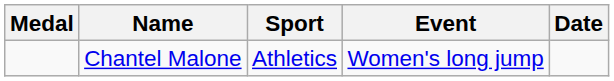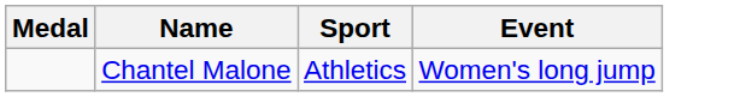 <table class="wikitable sortable" style="font-size:95%">
 <tr>
 <th>Medal</th>
 <th>Name</th>
 <th>Sport</th>
 <th>Event</th>
-<th>Date</th>
 </tr>
 <tr>
 <td></td>
 <td><a href='#'>Chantel Malone</a></td>
 <td><a href='#'>Athletics</a></td>
 <td><a href='#'>Women's long jump</a></td>
-<td></td>
 </tr>
 </table>
